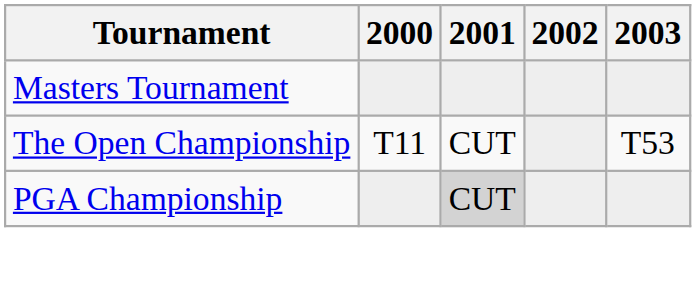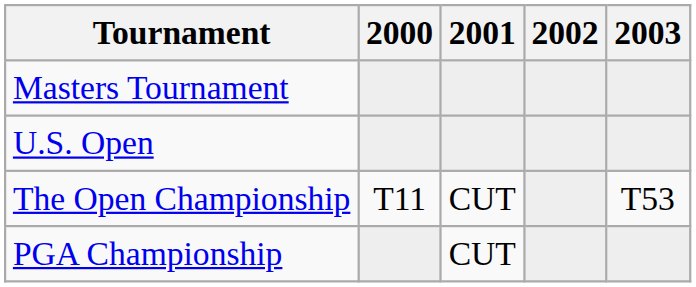 <table class="wikitable" style="font-size:95%;text-align:center;">
 <tr>
 <th>Tournament</th>
 <th>2000</th>
 <th>2001</th>
 <th>2002</th>
 <th>2003</th>
 </tr>
 <tr>
 <td align=left><a href='#'>Masters Tournament</a></td>
 <td style="background:#eeeeee;"></td>
 <td style="background:#eeeeee;"></td>
 <td style="background:#eeeeee;"></td>
 <td style="background:#eeeeee;"></td>
 </tr>
 <tr>
+<td align=left><a href='#'>U.S. Open</a></td>
+<td style="background:#eeeeee;"></td>
+<td style="background:#eeeeee;"></td>
+<td style="background:#eeeeee;"></td>
+<td style="background:#eeeeee;"></td>
+</tr>
+<tr>
 <td align=left><a href='#'>The Open Championship</a></td>
 <td>T11</td>
 <td>CUT</td>
 <td style="background:#eeeeee;"></td>
 <td>T53</td>
 </tr>
 <tr>
 <td align=left><a href='#'>PGA Championship</a></td>
 <td style="background:#eeeeee;"></td>
-<td style="background: lightgrey;">CUT</td>
+<td>CUT</td>
 <td style="background:#eeeeee;"></td>
 <td style="background:#eeeeee;"></td>
 </tr>
 </table>
